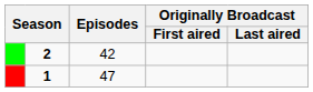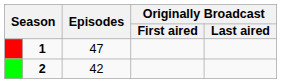 <table class="wikitable" style="text-align:center">
 <tr>
 <th style="padding: 0 8px" colspan="2" rowspan="2">Season</th>
 <th style="padding: 0 8px" rowspan="2">Episodes</th>
 <th colspan="2">Originally Broadcast</th>
 </tr>
 <tr>
 <th style="padding: 0 8px">First aired</th>
 <th style="padding: 0 8px">Last aired</th>
 </tr>
 <tr>
+<td style="background:#FF0000"></td>
+<td align="center"><strong>1</strong></td>
+<td align="center">47</td>
+<td align="center"></td>
+<td align="center"></td>
+</tr>
+<tr>
 <td style="background:#00FF00"></td>
 <td align="center"><strong>2</strong></td>
 <td align="center">42</td>
 <td align="center"></td>
 <td align="center"></td>
 </tr>
-<tr>
-<td style="background:#FF0000"></td>
-<td align="center"><strong>1</strong></td>
-<td align="center">47</td>
-<td align="center"></td>
-<td align="center"></td>
-</tr>
 </table>
